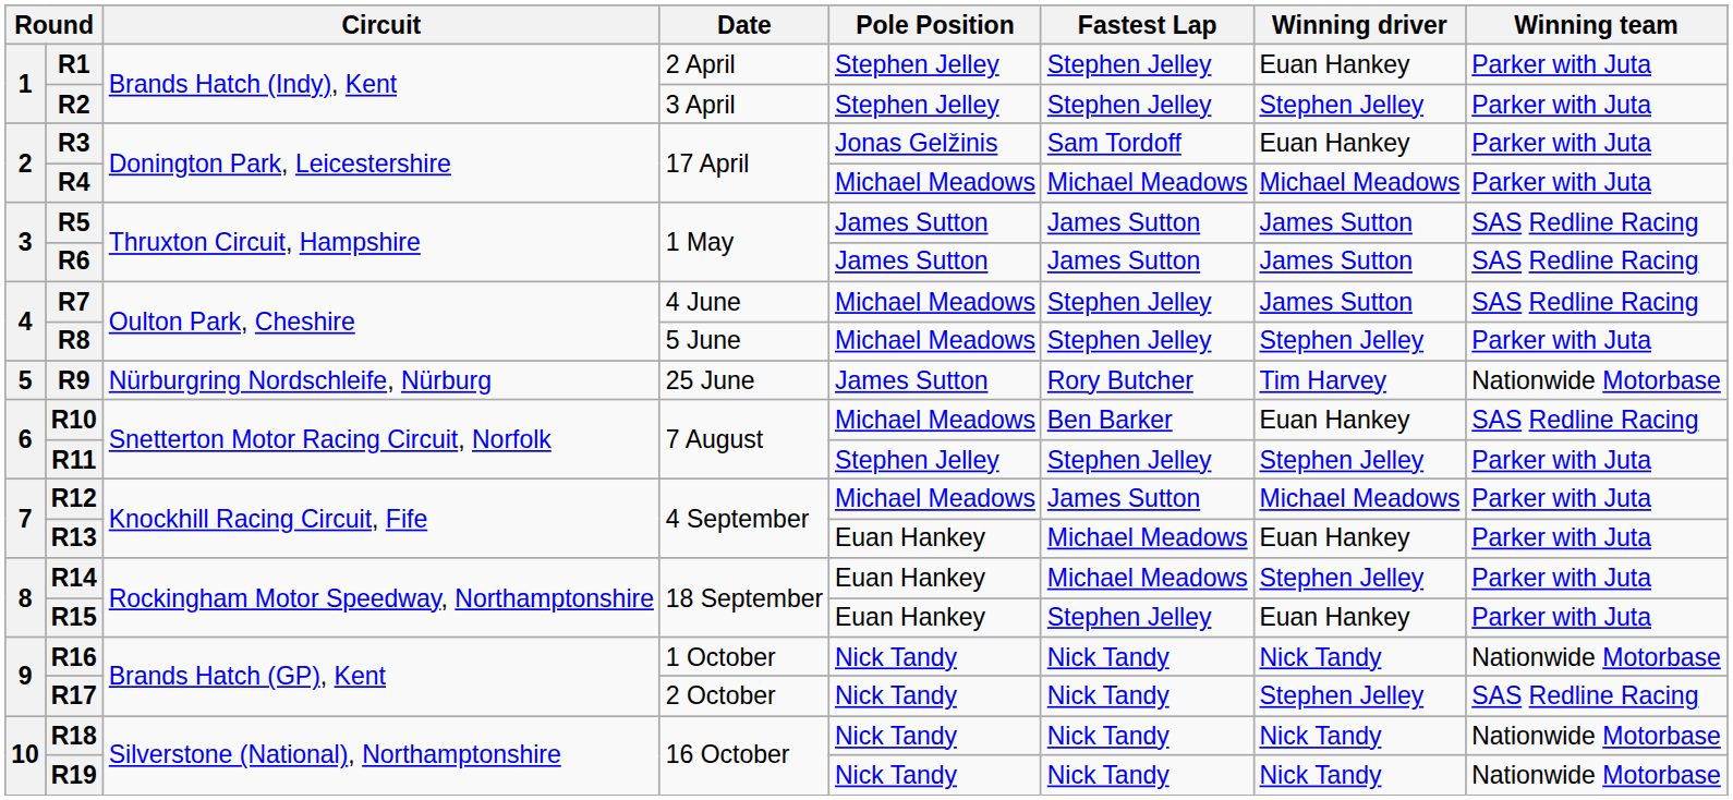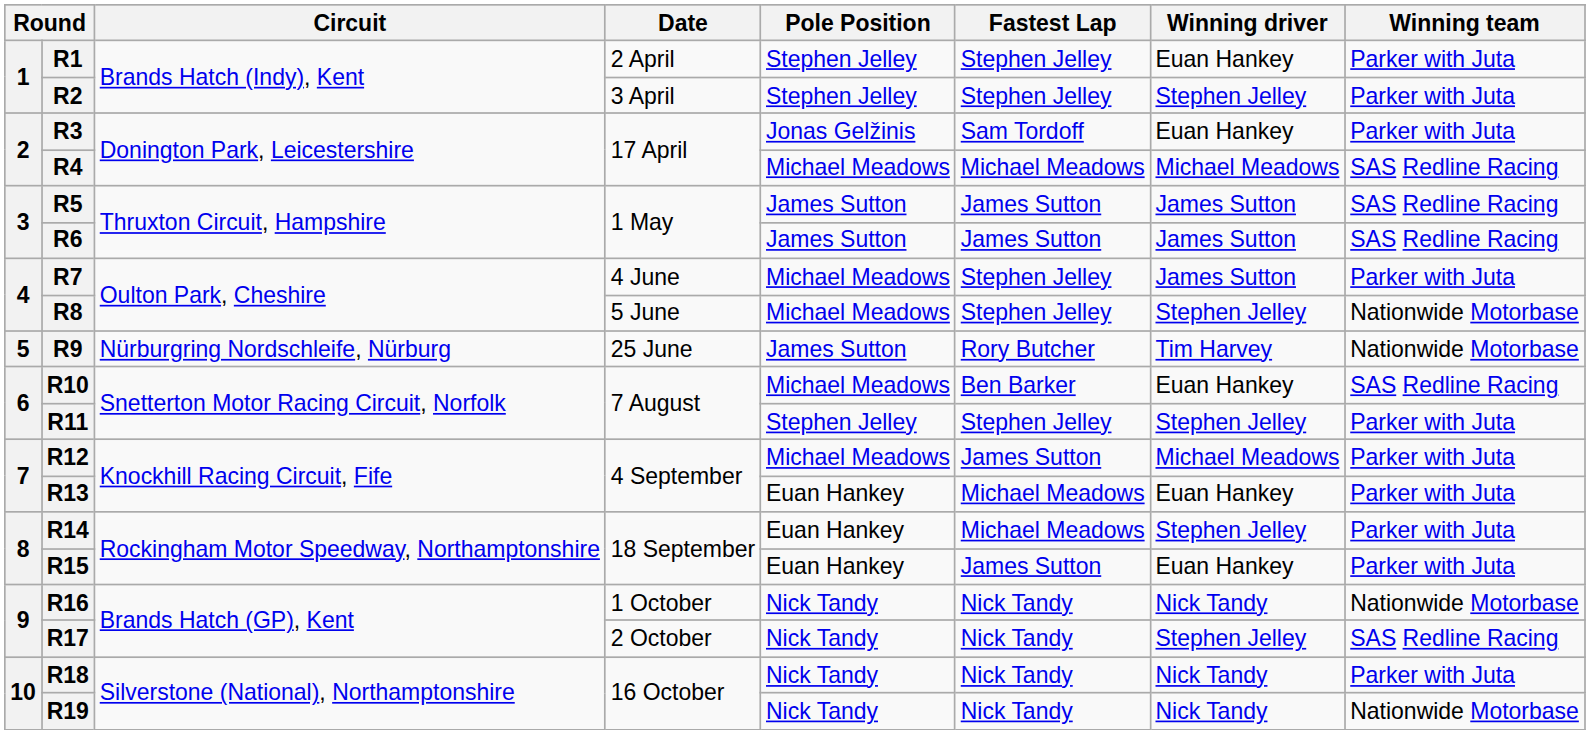 <table class="wikitable" style="font-size: 85%">
 <tr>
 <th colspan=2>Round</th>
 <th>Circuit</th>
 <th>Date</th>
 <th>Pole Position</th>
 <th>Fastest Lap</th>
 <th>Winning driver</th>
 <th>Winning team</th>
 </tr>
 <tr>
 <th rowspan=2>1</th>
 <th>R1</th>
 <td rowspan=2><a href='#'>Brands Hatch (Indy)</a>, <a href='#'>Kent</a></td>
 <td>2 April</td>
 <td> <a href='#'>Stephen Jelley</a></td>
 <td> <a href='#'>Stephen Jelley</a></td>
 <td> Euan Hankey</td>
 <td><a href='#'>Parker with Juta</a></td>
 </tr>
 <tr>
 <th>R2</th>
 <td>3 April</td>
 <td> <a href='#'>Stephen Jelley</a></td>
 <td> <a href='#'>Stephen Jelley</a></td>
 <td> <a href='#'>Stephen Jelley</a></td>
 <td><a href='#'>Parker with Juta</a></td>
 </tr>
 <tr>
 <th rowspan=2>2</th>
 <th>R3</th>
 <td rowspan=2><a href='#'>Donington Park</a>, <a href='#'>Leicestershire</a></td>
 <td rowspan=2>17 April</td>
 <td> <a href='#'>Jonas Gelžinis</a></td>
 <td> <a href='#'>Sam Tordoff</a></td>
 <td> Euan Hankey</td>
 <td><a href='#'>Parker with Juta</a></td>
 </tr>
 <tr>
 <th>R4</th>
 <td> <a href='#'>Michael Meadows</a></td>
 <td> <a href='#'>Michael Meadows</a></td>
 <td> <a href='#'>Michael Meadows</a></td>
-<td><a href='#'>Parker with Juta</a></td>
+<td><a href='#'>SAS</a> <a href='#'>Redline Racing</a></td>
 </tr>
 <tr>
 <th rowspan=2>3</th>
 <th>R5</th>
 <td rowspan=2><a href='#'>Thruxton Circuit</a>, <a href='#'>Hampshire</a></td>
 <td rowspan=2>1 May</td>
 <td> <a href='#'>James Sutton</a></td>
 <td> <a href='#'>James Sutton</a></td>
 <td> <a href='#'>James Sutton</a></td>
 <td><a href='#'>SAS</a> <a href='#'>Redline Racing</a></td>
 </tr>
 <tr>
 <th>R6</th>
 <td> <a href='#'>James Sutton</a></td>
 <td> <a href='#'>James Sutton</a></td>
 <td> <a href='#'>James Sutton</a></td>
 <td><a href='#'>SAS</a> <a href='#'>Redline Racing</a></td>
 </tr>
 <tr>
 <th rowspan=2>4</th>
 <th>R7</th>
 <td rowspan=2><a href='#'>Oulton Park</a>, <a href='#'>Cheshire</a></td>
 <td>4 June</td>
 <td> <a href='#'>Michael Meadows</a></td>
 <td> <a href='#'>Stephen Jelley</a></td>
 <td> <a href='#'>James Sutton</a></td>
-<td><a href='#'>SAS</a> <a href='#'>Redline Racing</a></td>
+<td><a href='#'>Parker with Juta</a></td>
 </tr>
 <tr>
 <th>R8</th>
 <td>5 June</td>
 <td> <a href='#'>Michael Meadows</a></td>
 <td> <a href='#'>Stephen Jelley</a></td>
 <td> <a href='#'>Stephen Jelley</a></td>
-<td><a href='#'>Parker with Juta</a></td>
+<td>Nationwide <a href='#'>Motorbase</a></td>
 </tr>
 <tr>
 <th>5</th>
 <th>R9</th>
 <td>  <a href='#'>Nürburgring Nordschleife</a>, <a href='#'>Nürburg</a></td>
 <td>25 June</td>
 <td> <a href='#'>James Sutton</a></td>
 <td> <a href='#'>Rory Butcher</a></td>
 <td> <a href='#'>Tim Harvey</a></td>
 <td>Nationwide <a href='#'>Motorbase</a></td>
 </tr>
 <tr>
 <th rowspan=2>6</th>
 <th>R10</th>
 <td rowspan=2><a href='#'>Snetterton Motor Racing Circuit</a>, <a href='#'>Norfolk</a></td>
 <td rowspan=2>7 August</td>
 <td> <a href='#'>Michael Meadows</a></td>
 <td> <a href='#'>Ben Barker</a></td>
 <td> Euan Hankey</td>
 <td><a href='#'>SAS</a> <a href='#'>Redline Racing</a></td>
 </tr>
 <tr>
 <th>R11</th>
 <td> <a href='#'>Stephen Jelley</a></td>
 <td> <a href='#'>Stephen Jelley</a></td>
 <td> <a href='#'>Stephen Jelley</a></td>
 <td><a href='#'>Parker with Juta</a></td>
 </tr>
 <tr>
 <th rowspan=2>7</th>
 <th>R12</th>
 <td rowspan=2><a href='#'>Knockhill Racing Circuit</a>, <a href='#'>Fife</a></td>
 <td rowspan=2>4 September</td>
 <td> <a href='#'>Michael Meadows</a></td>
 <td> <a href='#'>James Sutton</a></td>
 <td> <a href='#'>Michael Meadows</a></td>
 <td><a href='#'>Parker with Juta</a></td>
 </tr>
 <tr>
 <th>R13</th>
 <td> Euan Hankey</td>
 <td> <a href='#'>Michael Meadows</a></td>
 <td> Euan Hankey</td>
 <td><a href='#'>Parker with Juta</a></td>
 </tr>
 <tr>
 <th rowspan=2>8</th>
 <th>R14</th>
 <td rowspan=2><a href='#'>Rockingham Motor Speedway</a>, <a href='#'>Northamptonshire</a></td>
 <td rowspan=2>18 September</td>
 <td> Euan Hankey</td>
 <td> <a href='#'>Michael Meadows</a></td>
 <td> <a href='#'>Stephen Jelley</a></td>
 <td><a href='#'>Parker with Juta</a></td>
 </tr>
 <tr>
 <th>R15</th>
 <td> Euan Hankey</td>
-<td> <a href='#'>Stephen Jelley</a></td>
+<td> <a href='#'>James Sutton</a></td>
 <td> Euan Hankey</td>
 <td><a href='#'>Parker with Juta</a></td>
 </tr>
 <tr>
 <th rowspan=2>9</th>
 <th>R16</th>
 <td rowspan=2><a href='#'>Brands Hatch (GP)</a>, <a href='#'>Kent</a></td>
 <td>1 October</td>
 <td> <a href='#'>Nick Tandy</a></td>
 <td> <a href='#'>Nick Tandy</a></td>
 <td> <a href='#'>Nick Tandy</a></td>
 <td>Nationwide <a href='#'>Motorbase</a></td>
 </tr>
 <tr>
 <th>R17</th>
 <td>2 October</td>
 <td> <a href='#'>Nick Tandy</a></td>
 <td> <a href='#'>Nick Tandy</a></td>
 <td> <a href='#'>Stephen Jelley</a></td>
 <td><a href='#'>SAS</a> <a href='#'>Redline Racing</a></td>
 </tr>
 <tr>
 <th rowspan=2>10</th>
 <th>R18</th>
 <td rowspan=2><a href='#'>Silverstone (National)</a>, <a href='#'>Northamptonshire</a></td>
 <td rowspan=2>16 October</td>
 <td> <a href='#'>Nick Tandy</a></td>
 <td> <a href='#'>Nick Tandy</a></td>
 <td> <a href='#'>Nick Tandy</a></td>
-<td>Nationwide <a href='#'>Motorbase</a></td>
+<td><a href='#'>Parker with Juta</a></td>
 </tr>
 <tr>
 <th>R19</th>
 <td> <a href='#'>Nick Tandy</a></td>
 <td> <a href='#'>Nick Tandy</a></td>
 <td> <a href='#'>Nick Tandy</a></td>
 <td>Nationwide <a href='#'>Motorbase</a></td>
 </tr>
 </table>
